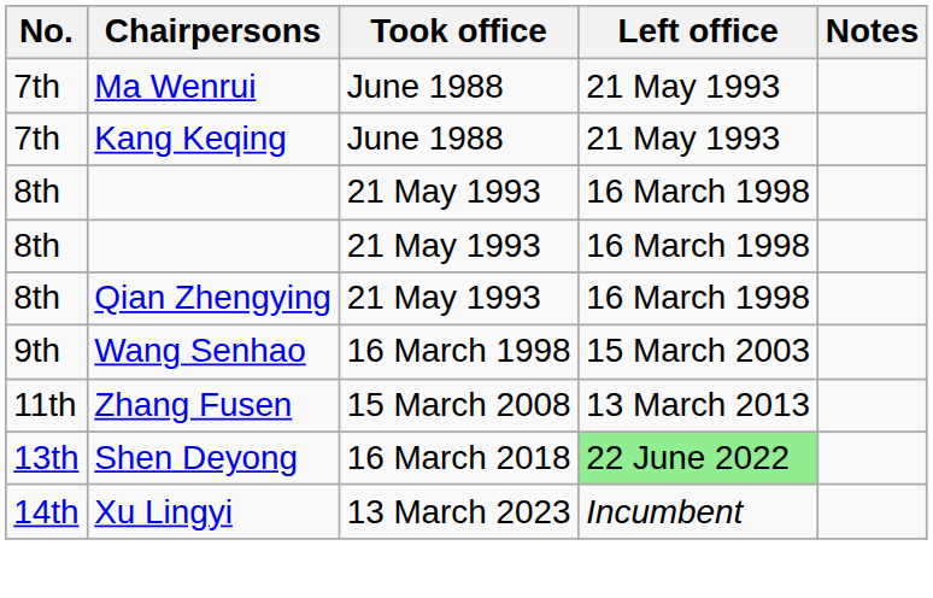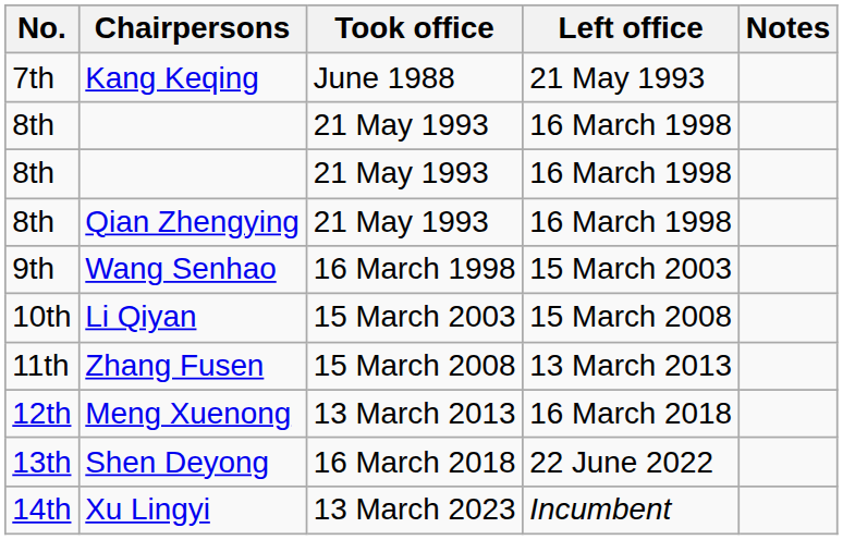 <table class="wikitable">
 <tr>
 <th>No.</th>
 <th>Chairpersons</th>
 <th>Took office</th>
 <th>Left office</th>
 <th>Notes</th>
-</tr>
-<tr>
-<td>7th</td>
-<td><a href='#'>Ma Wenrui</a></td>
-<td>June 1988</td>
-<td>21 May 1993</td>
-<td></td>
 </tr>
 <tr>
 <td>7th</td>
 <td><a href='#'>Kang Keqing</a></td>
 <td>June 1988</td>
 <td>21 May 1993</td>
 <td></td>
 </tr>
 <tr>
 <td>8th</td>
 <td></td>
 <td>21 May 1993</td>
 <td>16 March 1998</td>
 <td></td>
 </tr>
 <tr>
 <td>8th</td>
 <td></td>
 <td>21 May 1993</td>
 <td>16 March 1998</td>
 <td></td>
 </tr>
 <tr>
 <td>8th</td>
 <td><a href='#'>Qian Zhengying</a></td>
 <td>21 May 1993</td>
 <td>16 March 1998</td>
 <td></td>
 </tr>
 <tr>
 <td>9th</td>
 <td><a href='#'>Wang Senhao</a></td>
 <td>16 March 1998</td>
 <td>15 March 2003</td>
 <td></td>
 </tr>
 <tr>
+<td>10th</td>
+<td><a href='#'>Li Qiyan</a></td>
+<td>15 March 2003</td>
+<td>15 March 2008</td>
+<td></td>
+</tr>
+<tr>
 <td>11th</td>
 <td><a href='#'>Zhang Fusen</a></td>
 <td>15 March 2008</td>
 <td>13 March 2013</td>
 <td></td>
 </tr>
 <tr>
+<td><a href='#'>12th</a></td>
+<td><a href='#'>Meng Xuenong</a></td>
+<td>13 March 2013</td>
+<td>16 March 2018</td>
+<td></td>
+</tr>
+<tr>
 <td><a href='#'>13th</a></td>
 <td><a href='#'>Shen Deyong</a></td>
 <td>16 March 2018</td>
-<td style="background: lightgreen;">22 June 2022</td>
+<td>22 June 2022</td>
 <td></td>
 </tr>
 <tr>
 <td><a href='#'>14th</a></td>
 <td><a href='#'>Xu Lingyi</a></td>
 <td>13 March 2023</td>
 <td><em>Incumbent</em></td>
 <td></td>
 </tr>
 </table>
